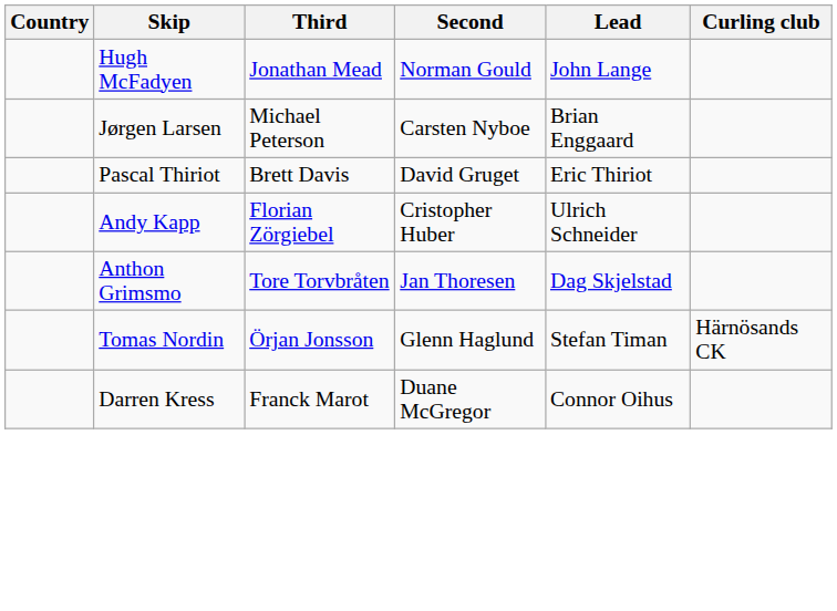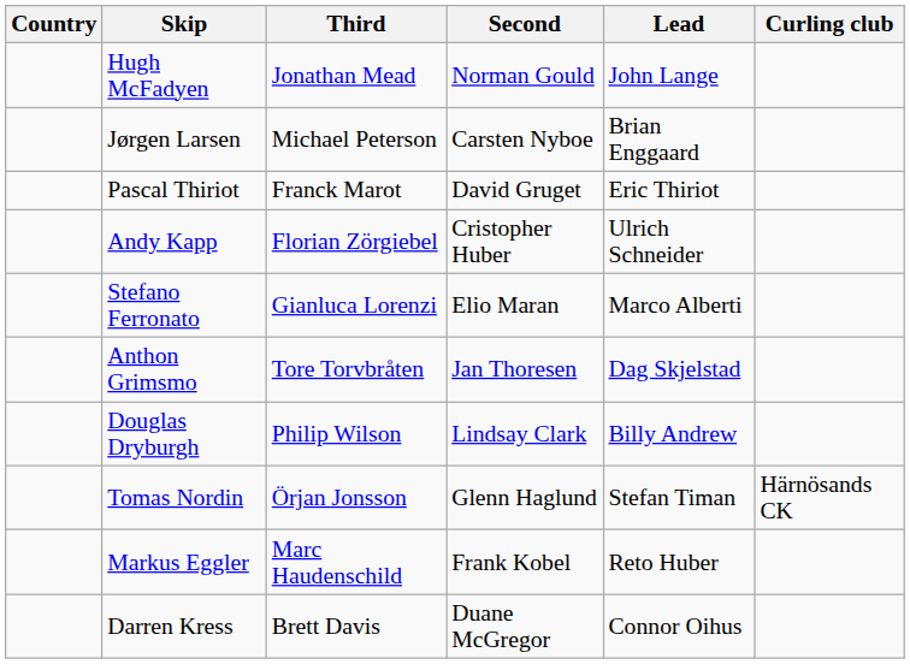 <table class=wikitable>
 <tr>
 <th>Country</th>
 <th>Skip</th>
 <th>Third</th>
 <th>Second</th>
 <th>Lead</th>
 <th>Curling club</th>
 </tr>
 <tr>
 <td></td>
 <td><a href='#'>Hugh McFadyen</a></td>
 <td><a href='#'>Jonathan Mead</a></td>
 <td><a href='#'>Norman Gould</a></td>
 <td><a href='#'>John Lange</a></td>
 <td></td>
 </tr>
 <tr>
 <td></td>
 <td>Jørgen Larsen</td>
 <td>Michael Peterson</td>
 <td>Carsten Nyboe</td>
 <td>Brian Enggaard</td>
 <td></td>
 </tr>
 <tr>
 <td></td>
 <td>Pascal Thiriot</td>
-<td>Brett Davis</td>
+<td>Franck Marot</td>
 <td>David Gruget</td>
 <td>Eric Thiriot</td>
 <td></td>
 </tr>
 <tr>
 <td></td>
 <td><a href='#'>Andy Kapp</a></td>
 <td><a href='#'>Florian Zörgiebel</a></td>
 <td>Cristopher Huber</td>
 <td>Ulrich Schneider</td>
 <td></td>
 </tr>
 <tr>
 <td></td>
+<td><a href='#'>Stefano Ferronato</a></td>
+<td><a href='#'>Gianluca Lorenzi</a></td>
+<td>Elio Maran</td>
+<td>Marco Alberti</td>
+<td></td>
+</tr>
+<tr>
+<td></td>
 <td><a href='#'>Anthon Grimsmo</a></td>
 <td><a href='#'>Tore Torvbråten</a></td>
 <td><a href='#'>Jan Thoresen</a></td>
 <td><a href='#'>Dag Skjelstad</a></td>
+<td></td>
+</tr>
+<tr>
+<td></td>
+<td><a href='#'>Douglas Dryburgh</a></td>
+<td><a href='#'>Philip Wilson</a></td>
+<td><a href='#'>Lindsay Clark</a></td>
+<td><a href='#'>Billy Andrew</a></td>
 <td></td>
 </tr>
 <tr>
 <td></td>
 <td><a href='#'>Tomas Nordin</a></td>
 <td><a href='#'>Örjan Jonsson</a></td>
 <td>Glenn Haglund</td>
 <td>Stefan Timan</td>
 <td>Härnösands CK</td>
 </tr>
 <tr>
 <td></td>
+<td><a href='#'>Markus Eggler</a></td>
+<td><a href='#'>Marc Haudenschild</a></td>
+<td>Frank Kobel</td>
+<td>Reto Huber</td>
+<td></td>
+</tr>
+<tr>
+<td></td>
 <td>Darren Kress</td>
-<td>Franck Marot</td>
+<td>Brett Davis</td>
 <td>Duane McGregor</td>
 <td>Connor Oihus</td>
 <td></td>
 </tr>
 </table>
